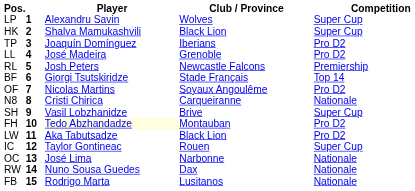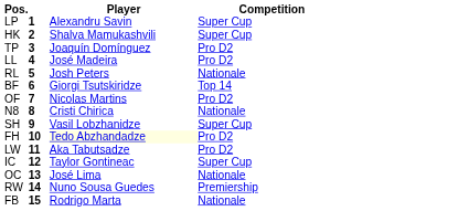 <table cellspacing="0" cellpadding="0">
 <tr>
 <th width="30">Pos.</th>
 <th width="30"></th>
 <th width="210">Player</th>
-<th width="210">Club / Province</th>
 <th width="210">Competition</th>
 </tr>
 <tr>
 <td>LP</td>
 <td><strong>1</strong></td>
 <td> <a href='#'>Alexandru Savin</a></td>
-<td> <a href='#'>Wolves</a></td>
 <td> <a href='#'>Super Cup</a></td>
 </tr>
 <tr>
 <td>HK</td>
 <td><strong>2</strong></td>
 <td> <a href='#'>Shalva Mamukashvili</a></td>
-<td> <a href='#'>Black Lion</a></td>
 <td> <a href='#'>Super Cup</a></td>
 </tr>
 <tr>
 <td>TP</td>
 <td><strong>3</strong></td>
 <td> <a href='#'>Joaquín Domínguez</a></td>
-<td> <a href='#'>Iberians</a></td>
 <td> <a href='#'>Pro D2</a></td>
 </tr>
 <tr>
 <td>LL</td>
 <td><strong>4</strong></td>
 <td> <a href='#'>José Madeira</a></td>
-<td> <a href='#'>Grenoble</a></td>
 <td> <a href='#'>Pro D2</a></td>
 </tr>
 <tr>
 <td>RL</td>
 <td><strong>5</strong></td>
 <td> <a href='#'>Josh Peters</a></td>
-<td> <a href='#'>Newcastle Falcons</a></td>
-<td> <a href='#'>Premiership</a></td>
+<td> <a href='#'>Nationale</a></td>
 </tr>
 <tr>
 <td>BF</td>
 <td><strong>6</strong></td>
 <td> <a href='#'>Giorgi Tsutskiridze</a></td>
-<td> <a href='#'>Stade Français</a></td>
 <td> <a href='#'>Top 14</a></td>
 </tr>
 <tr>
 <td>OF</td>
 <td><strong>7</strong></td>
 <td> <a href='#'>Nicolas Martins</a></td>
-<td> <a href='#'>Soyaux Angoulême</a></td>
 <td> <a href='#'>Pro D2</a></td>
 </tr>
 <tr>
 <td>N8</td>
 <td><strong>8</strong></td>
 <td> <a href='#'>Cristi Chirica</a></td>
-<td> <a href='#'>Carqueiranne</a></td>
 <td> <a href='#'>Nationale</a></td>
 </tr>
 <tr>
 <td>SH</td>
 <td><strong>9</strong></td>
 <td> <a href='#'>Vasil Lobzhanidze</a></td>
-<td> <a href='#'>Brive</a></td>
 <td> <a href='#'>Super Cup</a></td>
 </tr>
 <tr>
 <td>FH</td>
 <td><strong>10</strong></td>
 <td style="background: lightyellow;"> <a href='#'>Tedo Abzhandadze</a></td>
-<td> <a href='#'>Montauban</a></td>
 <td> <a href='#'>Pro D2</a></td>
 </tr>
 <tr>
 <td>LW</td>
 <td><strong>11</strong></td>
 <td> <a href='#'>Aka Tabutsadze</a></td>
-<td> <a href='#'>Black Lion</a></td>
 <td> <a href='#'>Pro D2</a></td>
 </tr>
 <tr>
 <td>IC</td>
 <td><strong>12</strong></td>
 <td> <a href='#'>Taylor Gontineac</a></td>
-<td> <a href='#'>Rouen</a></td>
 <td> <a href='#'>Super Cup</a></td>
 </tr>
 <tr>
 <td>OC</td>
 <td><strong>13</strong></td>
 <td> <a href='#'>José Lima</a></td>
-<td> <a href='#'>Narbonne</a></td>
 <td> <a href='#'>Nationale</a></td>
 </tr>
 <tr>
 <td>RW</td>
 <td><strong>14</strong></td>
 <td> <a href='#'>Nuno Sousa Guedes</a></td>
-<td> <a href='#'>Dax</a></td>
-<td> <a href='#'>Nationale</a></td>
+<td> <a href='#'>Premiership</a></td>
 </tr>
 <tr>
 <td>FB</td>
 <td><strong>15</strong></td>
 <td> <a href='#'>Rodrigo Marta</a></td>
-<td> <a href='#'>Lusitanos</a></td>
 <td> <a href='#'>Nationale</a></td>
 </tr>
 </table>
